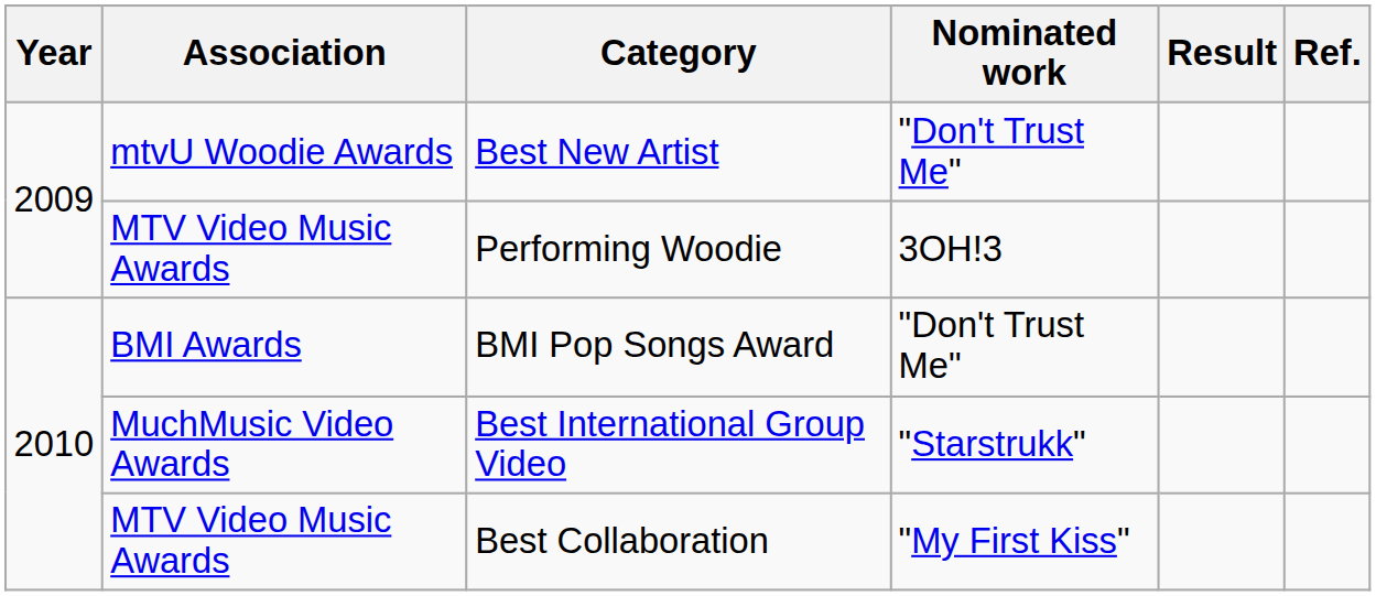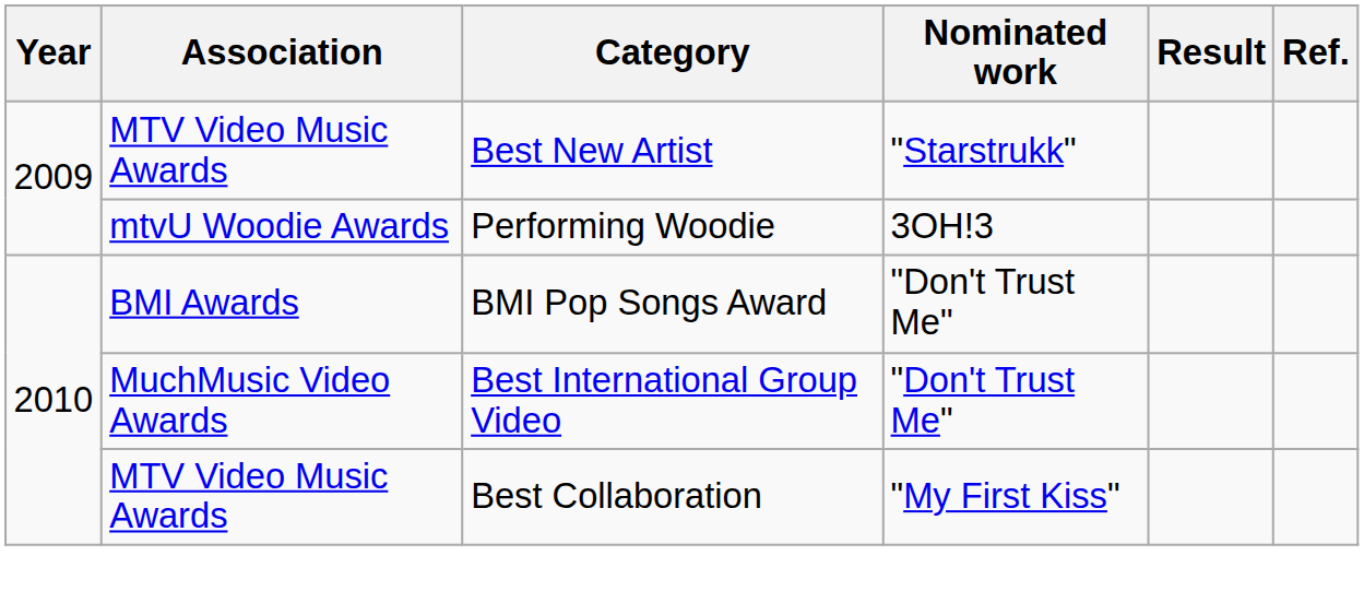 <table class="wikitable sortable">
 <tr>
 <th>Year</th>
 <th>Association</th>
 <th>Category</th>
 <th>Nominated work</th>
 <th>Result</th>
 <th>Ref.</th>
 </tr>
 <tr>
 <td rowspan="2">2009</td>
-<td><a href='#'>mtvU Woodie Awards</a></td>
+<td><a href='#'>MTV Video Music Awards</a></td>
 <td><a href='#'>Best New Artist</a></td>
-<td>"<a href='#'>Don't Trust Me</a>"</td>
+<td>"<a href='#'>Starstrukk</a>"</td>
 <td></td>
 <td style="text-align:center;"></td>
 </tr>
 <tr>
-<td><a href='#'>MTV Video Music Awards</a></td>
+<td><a href='#'>mtvU Woodie Awards</a></td>
 <td>Performing Woodie</td>
 <td>3OH!3</td>
 <td></td>
 <td style="text-align:center;"></td>
 </tr>
 <tr>
 <td rowspan="3">2010</td>
 <td><a href='#'>BMI Awards</a></td>
 <td>BMI Pop Songs Award</td>
 <td>"Don't Trust Me"</td>
 <td></td>
 <td style="text-align:center;"></td>
 </tr>
 <tr>
 <td><a href='#'>MuchMusic Video Awards</a></td>
 <td><a href='#'>Best International Group Video</a></td>
-<td>"<a href='#'>Starstrukk</a>"</td>
+<td>"<a href='#'>Don't Trust Me</a>"</td>
 <td></td>
 <td style="text-align:center;"></td>
 </tr>
 <tr>
 <td><a href='#'>MTV Video Music Awards</a></td>
 <td>Best Collaboration</td>
 <td>"<a href='#'>My First Kiss</a>"</td>
 <td></td>
 <td style="text-align:center;"></td>
 </tr>
 </table>
